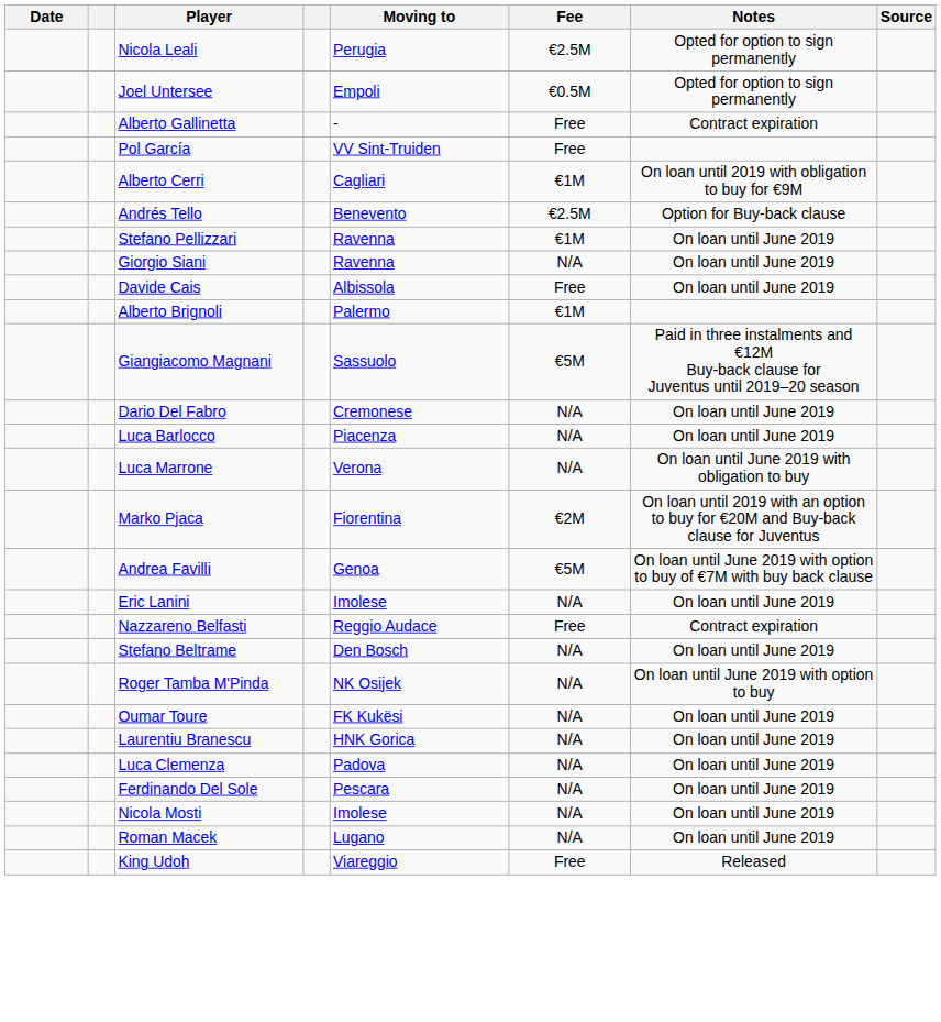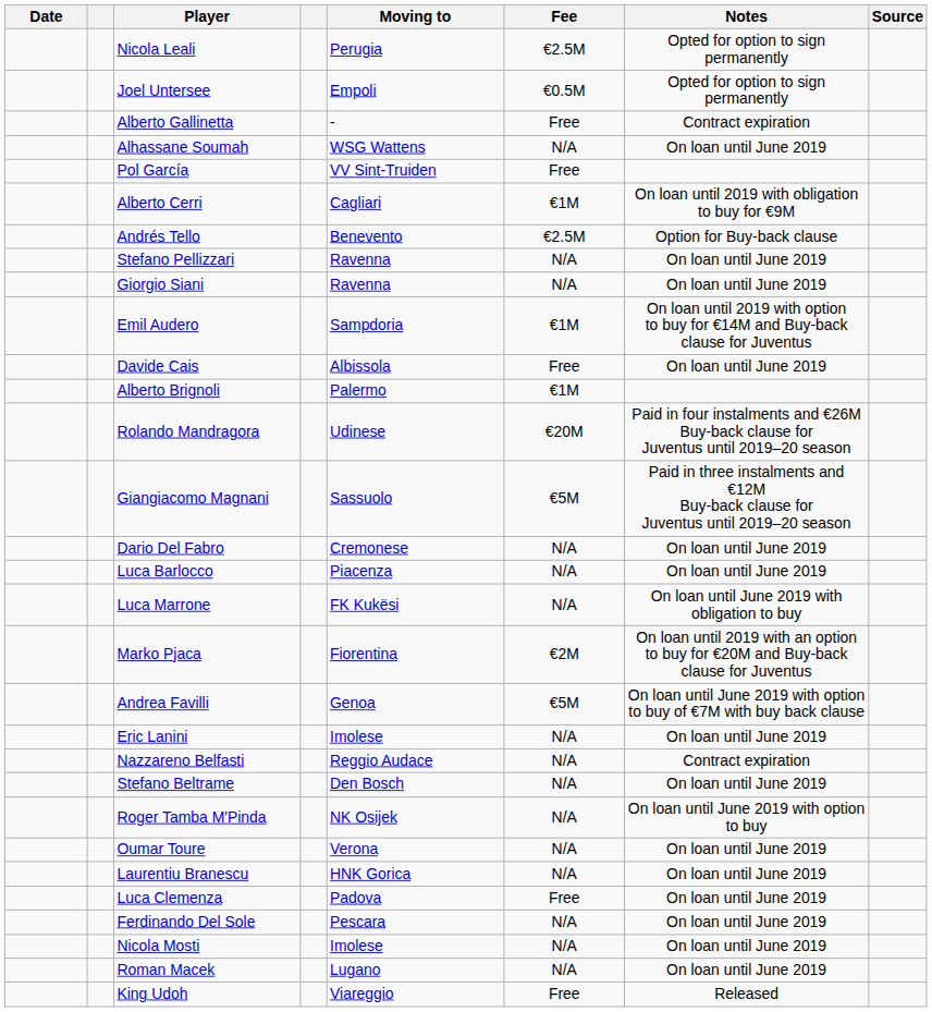 <table class="wikitable collapsible collapsed sortable">
 <tr>
 <th style="width:80px;">Date</th>
 <th style="width:20px;"></th>
 <th style="width:190px;">Player</th>
 <th style="width:20px;"></th>
 <th style="width:180px;">Moving to</th>
 <th style="width:120px;" class="unsortable">Fee</th>
 <th style="width:250px;" class="unsortable">Notes</th>
 <th style="width:20px;">Source</th>
 </tr>
 <tr>
 <td></td>
 <td align=center></td>
 <td> <a href='#'>Nicola Leali</a></td>
 <td align=center></td>
 <td> <a href='#'>Perugia</a></td>
 <td align=center>€2.5M</td>
 <td align=center>Opted for option to sign permanently</td>
 <td><small></small> <small></small></td>
 </tr>
 <tr>
 <td></td>
 <td align=center></td>
 <td> <a href='#'>Joel Untersee</a></td>
 <td align=center></td>
 <td> <a href='#'>Empoli</a></td>
 <td align=center>€0.5M</td>
 <td align=center>Opted for option to sign permanently</td>
 <td><small></small></td>
 </tr>
 <tr>
 <td></td>
 <td align=center></td>
 <td> <a href='#'>Alberto Gallinetta</a></td>
 <td align=center></td>
 <td>-</td>
 <td align=center>Free</td>
 <td align=center>Contract expiration</td>
 <td><small></small></td>
 </tr>
 <tr>
 <td></td>
 <td align=center></td>
+<td> <a href='#'>Alhassane Soumah</a></td>
+<td align=center></td>
+<td> <a href='#'>WSG Wattens</a></td>
+<td align=center>N/A</td>
+<td align=center>On loan until June 2019</td>
+<td><small></small> <small></small></td>
+</tr>
+<tr>
+<td></td>
+<td align=center></td>
 <td> <a href='#'>Pol García</a></td>
 <td align=center></td>
 <td> <a href='#'>VV Sint-Truiden</a></td>
 <td align=center>Free</td>
 <td align=center></td>
 <td><small></small></td>
 </tr>
 <tr>
 <td></td>
 <td align=center></td>
 <td> <a href='#'>Alberto Cerri</a></td>
 <td align=center></td>
 <td> <a href='#'>Cagliari</a></td>
 <td align=center>€1M</td>
 <td align=center>On loan until 2019 with obligation to buy for €9M</td>
 <td><small></small></td>
 </tr>
 <tr>
 <td></td>
 <td align=center></td>
 <td> <a href='#'>Andrés Tello</a></td>
 <td align=center></td>
 <td> <a href='#'>Benevento</a></td>
 <td align=center>€2.5M</td>
 <td align=center>Option for Buy-back clause</td>
 <td><small></small></td>
 </tr>
 <tr>
 <td></td>
 <td align=center></td>
 <td> <a href='#'>Stefano Pellizzari</a></td>
 <td align=center></td>
 <td> <a href='#'>Ravenna</a></td>
-<td align=center>€1M</td>
+<td align=center>N/A</td>
 <td align=center>On loan until June 2019</td>
 <td><small></small></td>
 </tr>
 <tr>
 <td></td>
 <td align=center></td>
 <td> <a href='#'>Giorgio Siani</a></td>
 <td align=center></td>
 <td> <a href='#'>Ravenna</a></td>
 <td align=center>N/A</td>
 <td align=center>On loan until June 2019</td>
 <td><small></small></td>
+</tr>
+<tr>
+<td></td>
+<td align=center></td>
+<td> <a href='#'>Emil Audero</a></td>
+<td align=center></td>
+<td> <a href='#'>Sampdoria</a></td>
+<td align=center>€1M</td>
+<td align=center>On loan until 2019 with option<br> to buy for €14M and Buy-back clause for Juventus</td>
+<td><small></small> <small></small></td>
 </tr>
 <tr>
 <td></td>
 <td align=center></td>
 <td> <a href='#'>Davide Cais</a></td>
 <td align=center></td>
 <td> <a href='#'>Albissola</a></td>
 <td align=center>Free</td>
 <td align=center>On loan until June 2019</td>
 <td><small></small></td>
 </tr>
 <tr>
 <td></td>
 <td align=center></td>
 <td> <a href='#'>Alberto Brignoli</a></td>
 <td align=center></td>
 <td> <a href='#'>Palermo</a></td>
 <td align=center>€1M</td>
 <td align=center></td>
+<td><small></small></td>
+</tr>
+<tr>
+<td></td>
+<td align=center></td>
+<td> <a href='#'>Rolando Mandragora</a></td>
+<td align=center></td>
+<td> <a href='#'>Udinese</a></td>
+<td align=center>€20M</td>
+<td align=center>Paid in four instalments and €26M<br>Buy-back clause for<br>Juventus until 2019–20 season</td>
 <td><small></small></td>
 </tr>
 <tr>
 <td></td>
 <td align=center></td>
 <td> <a href='#'>Giangiacomo Magnani</a></td>
 <td align=center></td>
 <td> <a href='#'>Sassuolo</a></td>
 <td align=center>€5M</td>
 <td align=center>Paid in three instalments and €12M<br>Buy-back clause for<br>Juventus until 2019–20 season</td>
 <td><small></small></td>
 </tr>
 <tr>
 <td></td>
 <td align=center></td>
 <td> <a href='#'>Dario Del Fabro</a></td>
 <td align=center></td>
 <td> <a href='#'>Cremonese</a></td>
 <td align=center>N/A</td>
 <td align=center>On loan until June 2019</td>
 <td><small></small></td>
 </tr>
 <tr>
 <td></td>
 <td align=center></td>
 <td> <a href='#'>Luca Barlocco</a></td>
 <td align=center></td>
 <td> <a href='#'>Piacenza</a></td>
 <td align=center>N/A</td>
 <td align=center>On loan until June 2019</td>
 <td><small></small></td>
 </tr>
 <tr>
 <td></td>
 <td align=center></td>
 <td> <a href='#'>Luca Marrone</a></td>
 <td align=center></td>
-<td> <a href='#'>Verona</a></td>
+<td> <a href='#'>FK Kukësi</a></td>
 <td align=center>N/A</td>
 <td align=center>On loan until June 2019 with obligation to buy</td>
 <td><small> </small></td>
 </tr>
 <tr>
 <td></td>
 <td align=center></td>
 <td> <a href='#'>Marko Pjaca</a></td>
 <td align=center></td>
 <td> <a href='#'>Fiorentina</a></td>
 <td align=center>€2M</td>
 <td align=center>On loan until 2019 with an option <br>to buy for €20M and Buy-back <br>clause for Juventus</td>
 <td><small> </small></td>
 </tr>
 <tr>
 <td></td>
 <td align=center></td>
 <td> <a href='#'>Andrea Favilli</a></td>
 <td align=center></td>
 <td> <a href='#'>Genoa</a></td>
 <td align=center>€5M</td>
 <td align=center>On loan until June 2019 with option to buy of €7M with buy back clause</td>
 <td><small></small></td>
 </tr>
 <tr>
 <td></td>
 <td align=center></td>
 <td> <a href='#'>Eric Lanini</a></td>
 <td align=center></td>
 <td> <a href='#'>Imolese</a></td>
 <td align=center>N/A</td>
 <td align=center>On loan until June 2019</td>
 <td><small></small></td>
 </tr>
 <tr>
 <td></td>
 <td align=center></td>
 <td> <a href='#'>Nazzareno Belfasti</a></td>
 <td align=center></td>
 <td> <a href='#'>Reggio Audace</a></td>
-<td align=center>Free</td>
+<td align=center>N/A</td>
 <td align=center>Contract expiration</td>
 <td><small></small></td>
 </tr>
 <tr>
 <td></td>
 <td align=center></td>
 <td> <a href='#'>Stefano Beltrame</a></td>
 <td align=center></td>
 <td> <a href='#'>Den Bosch</a></td>
 <td align=center>N/A</td>
 <td align=center>On loan until June 2019</td>
 <td><small> </small></td>
 </tr>
 <tr>
 <td></td>
 <td align=center></td>
 <td> <a href='#'>Roger Tamba M'Pinda</a></td>
 <td align=center></td>
 <td> <a href='#'>NK Osijek</a></td>
 <td align=center>N/A</td>
 <td align=center>On loan until June 2019 with option to buy</td>
 <td><small></small></td>
 </tr>
 <tr>
 <td></td>
 <td align=center></td>
 <td> <a href='#'>Oumar Toure</a></td>
 <td align=center></td>
-<td> <a href='#'>FK Kukësi</a></td>
+<td> <a href='#'>Verona</a></td>
 <td align=center>N/A</td>
 <td align=center>On loan until June 2019</td>
 <td><small></small></td>
 </tr>
 <tr>
 <td></td>
 <td align=center></td>
 <td> <a href='#'>Laurentiu Branescu</a></td>
 <td align=center></td>
 <td> <a href='#'>HNK Gorica</a></td>
 <td align=center>N/A</td>
 <td align=center>On loan until June 2019</td>
 <td><small></small></td>
 </tr>
 <tr>
 <td></td>
 <td align=center></td>
 <td> <a href='#'>Luca Clemenza</a></td>
 <td align=center></td>
 <td> <a href='#'>Padova</a></td>
-<td align=center>N/A</td>
+<td align=center>Free</td>
 <td align=center>On loan until June 2019</td>
 <td><small></small></td>
 </tr>
 <tr>
 <td></td>
 <td align=center></td>
 <td> <a href='#'>Ferdinando Del Sole</a></td>
 <td align=center></td>
 <td> <a href='#'>Pescara</a></td>
 <td align=center>N/A</td>
 <td align=center>On loan until June 2019</td>
 <td><small></small></td>
 </tr>
 <tr>
 <td></td>
 <td align=center></td>
 <td> <a href='#'>Nicola Mosti</a></td>
 <td align=center></td>
 <td> <a href='#'>Imolese</a></td>
 <td align=center>N/A</td>
 <td align=center>On loan until June 2019</td>
 <td><small></small></td>
 </tr>
 <tr>
 <td></td>
 <td align=center></td>
 <td> <a href='#'>Roman Macek</a></td>
 <td align=center></td>
 <td> <a href='#'>Lugano</a></td>
 <td align=center>N/A</td>
 <td align=center>On loan until June 2019</td>
 <td><small></small></td>
 </tr>
 <tr>
 <td></td>
 <td align=center></td>
 <td> <a href='#'>King Udoh</a></td>
 <td align=center></td>
 <td> <a href='#'>Viareggio</a></td>
 <td align=center>Free</td>
 <td align=center>Released</td>
 <td><small></small></td>
 </tr>
 </table>
